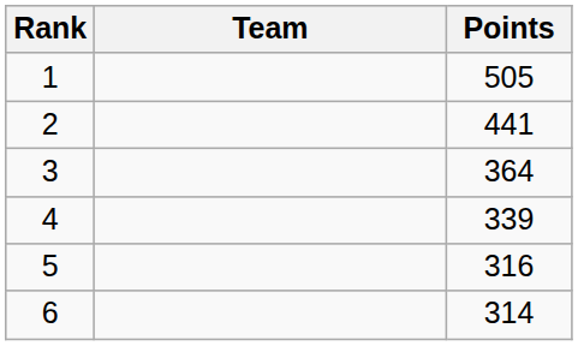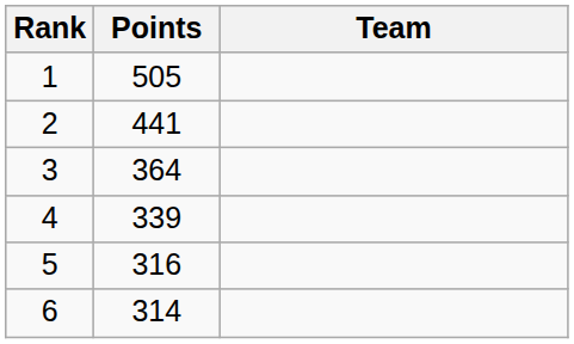 <table class="wikitable" style="text-align:center;">
 <tr>
 <th width=40>Rank</th>
+<th width=60>Points</th>
 <th width=180>Team</th>
-<th width=60>Points</th>
 </tr>
 <tr>
 <td>1</td>
+<td>505</td>
 <td align=left></td>
-<td>505</td>
 </tr>
 <tr>
 <td>2</td>
+<td>441</td>
 <td align=left></td>
-<td>441</td>
 </tr>
 <tr>
 <td>3</td>
+<td>364</td>
 <td align=left></td>
-<td>364</td>
 </tr>
 <tr>
 <td>4</td>
+<td>339</td>
 <td align=left></td>
-<td>339</td>
 </tr>
 <tr>
 <td>5</td>
+<td>316</td>
 <td align=left></td>
-<td>316</td>
 </tr>
 <tr>
 <td>6</td>
+<td>314</td>
 <td align=left></td>
-<td>314</td>
 </tr>
 </table>
